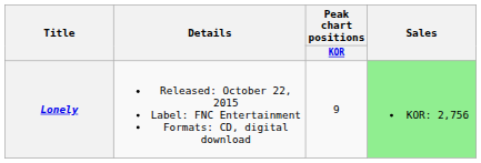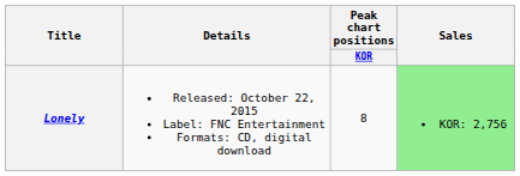 <table class="wikitable plainrowheaders" style="text-align:center;">
 <tr>
 <th rowspan="2" style="width:10em;">Title</th>
 <th rowspan="2" style="width:18em;">Details</th>
 <th>Peak chart positions</th>
 <th rowspan="2" style="width:10em;">Sales</th>
 </tr>
 <tr>
 <th scope="col" style="width:2.5em;font-size:85%;"><a href='#'>KOR</a><br></th>
 </tr>
 <tr>
 <th scope="row"><em><a href='#'>Lonely</a></em></th>
 <td><br><ul><li>Released: October 22, 2015</li><li>Label: FNC Entertainment</li><li>Formats: CD, digital download</li></ul></td>
-<td>9</td>
+<td>8</td>
 <td style="background: lightgreen;"><br><ul><li>KOR: 2,756</li></ul></td>
 </tr>
 </table>
